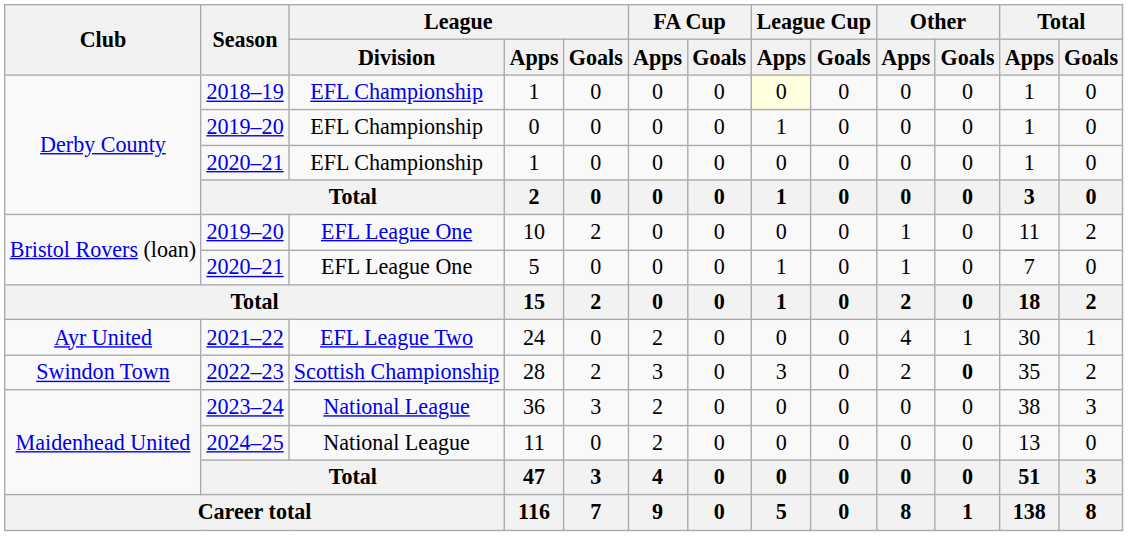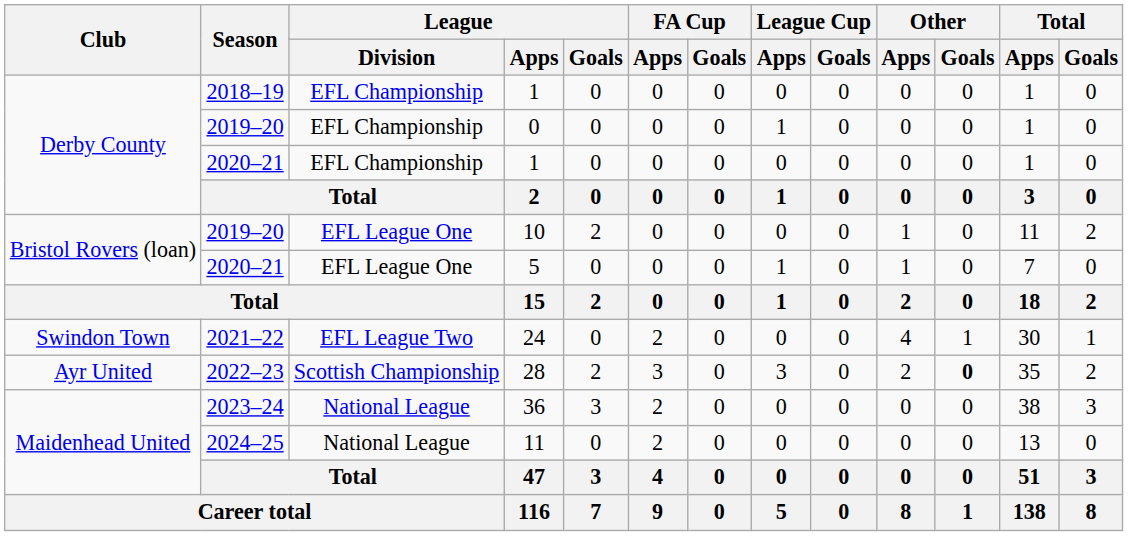 <table class="wikitable" style="text-align: center;">
 <tr>
 <th rowspan="2">Club</th>
 <th rowspan="2">Season</th>
 <th colspan="3">League</th>
 <th colspan="2">FA Cup</th>
 <th colspan="2">League Cup</th>
 <th colspan="2">Other</th>
 <th colspan="2">Total</th>
 </tr>
 <tr>
 <th>Division</th>
 <th>Apps</th>
 <th>Goals</th>
 <th>Apps</th>
 <th>Goals</th>
 <th>Apps</th>
 <th>Goals</th>
 <th>Apps</th>
 <th>Goals</th>
 <th>Apps</th>
 <th>Goals</th>
 </tr>
 <tr>
 <td rowspan="4"><a href='#'>Derby County</a></td>
 <td><a href='#'>2018–19</a></td>
 <td><a href='#'>EFL Championship</a></td>
 <td>1</td>
 <td>0</td>
 <td>0</td>
 <td>0</td>
-<td style="background: lightyellow;">0</td>
+<td>0</td>
 <td>0</td>
 <td>0</td>
 <td>0</td>
 <td>1</td>
 <td>0</td>
 </tr>
 <tr>
 <td><a href='#'>2019–20</a></td>
 <td>EFL Championship</td>
 <td>0</td>
 <td>0</td>
 <td>0</td>
 <td>0</td>
 <td>1</td>
 <td>0</td>
 <td>0</td>
 <td>0</td>
 <td>1</td>
 <td>0</td>
 </tr>
 <tr>
 <td><a href='#'>2020–21</a></td>
 <td>EFL Championship</td>
 <td>1</td>
 <td>0</td>
 <td>0</td>
 <td>0</td>
 <td>0</td>
 <td>0</td>
 <td>0</td>
 <td>0</td>
 <td>1</td>
 <td>0</td>
 </tr>
 <tr>
 <th colspan="2">Total</th>
 <th>2</th>
 <th>0</th>
 <th>0</th>
 <th>0</th>
 <th>1</th>
 <th>0</th>
 <th>0</th>
 <th>0</th>
 <th>3</th>
 <th>0</th>
 </tr>
 <tr>
 <td rowspan="2"><a href='#'>Bristol Rovers</a> (loan)</td>
 <td><a href='#'>2019–20</a></td>
 <td><a href='#'>EFL League One</a></td>
 <td>10</td>
 <td>2</td>
 <td>0</td>
 <td>0</td>
 <td>0</td>
 <td>0</td>
 <td>1</td>
 <td>0</td>
 <td>11</td>
 <td>2</td>
 </tr>
 <tr>
 <td><a href='#'>2020–21</a></td>
 <td>EFL League One</td>
 <td>5</td>
 <td>0</td>
 <td>0</td>
 <td>0</td>
 <td>1</td>
 <td>0</td>
 <td>1</td>
 <td>0</td>
 <td>7</td>
 <td>0</td>
 </tr>
 <tr>
 <th colspan="3">Total</th>
 <th>15</th>
 <th>2</th>
 <th>0</th>
 <th>0</th>
 <th>1</th>
 <th>0</th>
 <th>2</th>
 <th>0</th>
 <th>18</th>
 <th>2</th>
 </tr>
 <tr>
-<td><a href='#'>Ayr United</a></td>
+<td><a href='#'>Swindon Town</a></td>
 <td><a href='#'>2021–22</a></td>
 <td><a href='#'>EFL League Two</a></td>
 <td>24</td>
 <td>0</td>
 <td>2</td>
 <td>0</td>
 <td>0</td>
 <td>0</td>
 <td>4</td>
 <td>1</td>
 <td>30</td>
 <td>1</td>
 </tr>
 <tr>
-<td><a href='#'>Swindon Town</a></td>
+<td><a href='#'>Ayr United</a></td>
 <td><a href='#'>2022–23</a></td>
 <td><a href='#'>Scottish Championship</a></td>
 <td>28</td>
 <td>2</td>
 <td>3</td>
 <td>0</td>
 <td>3</td>
 <td>0</td>
 <td>2</td>
 <td><strong>0</strong></td>
 <td>35</td>
 <td>2</td>
 </tr>
 <tr>
 <td rowspan="3"><a href='#'>Maidenhead United</a></td>
 <td><a href='#'>2023–24</a></td>
 <td><a href='#'>National League</a></td>
 <td>36</td>
 <td>3</td>
 <td>2</td>
 <td>0</td>
 <td>0</td>
 <td>0</td>
 <td>0</td>
 <td>0</td>
 <td>38</td>
 <td>3</td>
 </tr>
 <tr>
 <td><a href='#'>2024–25</a></td>
 <td>National League</td>
 <td>11</td>
 <td>0</td>
 <td>2</td>
 <td>0</td>
 <td>0</td>
 <td>0</td>
 <td>0</td>
 <td>0</td>
 <td>13</td>
 <td>0</td>
 </tr>
 <tr>
 <th colspan="2">Total</th>
 <th>47</th>
 <th>3</th>
 <th>4</th>
 <th>0</th>
 <th>0</th>
 <th>0</th>
 <th>0</th>
 <th>0</th>
 <th>51</th>
 <th>3</th>
 </tr>
 <tr>
 <th colspan="3">Career total</th>
 <th>116</th>
 <th>7</th>
 <th>9</th>
 <th>0</th>
 <th>5</th>
 <th>0</th>
 <th>8</th>
 <th>1</th>
 <th>138</th>
 <th>8</th>
 </tr>
 </table>
